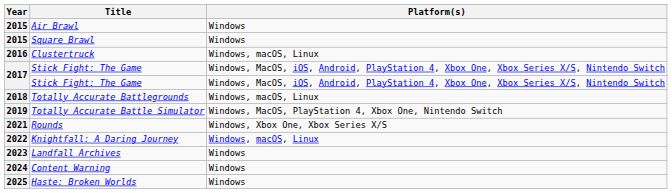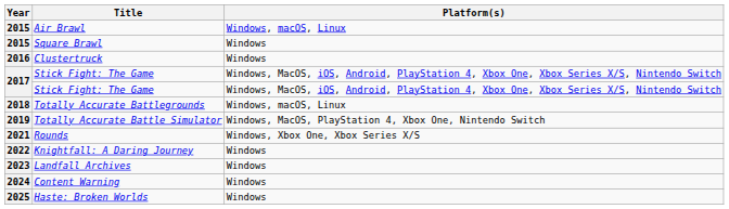 <table class="wikitable sortable plainrowheaders">
 <tr>
 <th scope="col">Year</th>
 <th scope="col">Title</th>
 <th scope="col">Platform(s)</th>
 </tr>
 <tr>
 <th scope="row">2015</th>
 <td><em><a href='#'>Air Brawl</a></em></td>
-<td>Windows</td>
+<td><a href='#'>Windows</a>, <a href='#'>macOS</a>, <a href='#'>Linux</a></td>
 </tr>
 <tr>
 <th scope="row">2015</th>
 <td><em><a href='#'>Square Brawl</a></em></td>
 <td>Windows</td>
 </tr>
 <tr>
 <th scope="row">2016</th>
 <td><em><a href='#'>Clustertruck</a></em></td>
-<td>Windows, macOS, Linux</td>
+<td>Windows</td>
 </tr>
 <tr>
 <th scope="row" rowspan="2">2017</th>
 <td><em><a href='#'>Stick Fight: The Game</a></em></td>
 <td>Windows, MacOS, <a href='#'>iOS</a>, <a href='#'>Android</a>, <a href='#'>PlayStation 4</a>, <a href='#'>Xbox One</a>, <a href='#'>Xbox Series X/S</a>, <a href='#'>Nintendo Switch</a></td>
 </tr>
 <tr>
 <td><em><a href='#'>Stick Fight: The Game</a></em></td>
 <td>Windows, MacOS, <a href='#'>iOS</a>, <a href='#'>Android</a>, <a href='#'>PlayStation 4</a>, <a href='#'>Xbox One</a>, <a href='#'>Xbox Series X/S</a>, <a href='#'>Nintendo Switch</a></td>
 </tr>
 <tr>
 <th scope="row">2018</th>
 <td><em><a href='#'>Totally Accurate Battlegrounds</a></em></td>
 <td>Windows, macOS, Linux</td>
 </tr>
 <tr>
 <th scope="row">2019</th>
 <td><em><a href='#'>Totally Accurate Battle Simulator</a></em></td>
 <td>Windows, MacOS, PlayStation 4, Xbox One, Nintendo Switch</td>
 </tr>
 <tr>
 <th scope="row">2021</th>
 <td><em><a href='#'>Rounds</a></em></td>
 <td>Windows, Xbox One, Xbox Series X/S</td>
 </tr>
 <tr>
 <th scope="row">2022</th>
 <td><em><a href='#'>Knightfall: A Daring Journey</a></em></td>
-<td><a href='#'>Windows</a>, <a href='#'>macOS</a>, <a href='#'>Linux</a></td>
+<td>Windows</td>
 </tr>
 <tr>
 <th scope="row">2023</th>
 <td><em><a href='#'>Landfall Archives</a></em></td>
 <td>Windows</td>
 </tr>
 <tr>
 <th scope="row">2024</th>
 <td><em><a href='#'>Content Warning</a></em></td>
 <td>Windows</td>
 </tr>
 <tr>
 <th scope="row">2025</th>
 <td><em><a href='#'>Haste: Broken Worlds</a></em></td>
 <td>Windows</td>
 </tr>
 </table>
